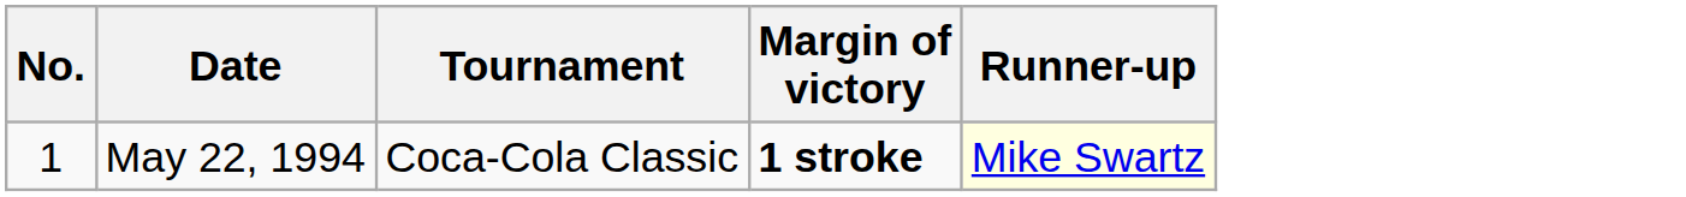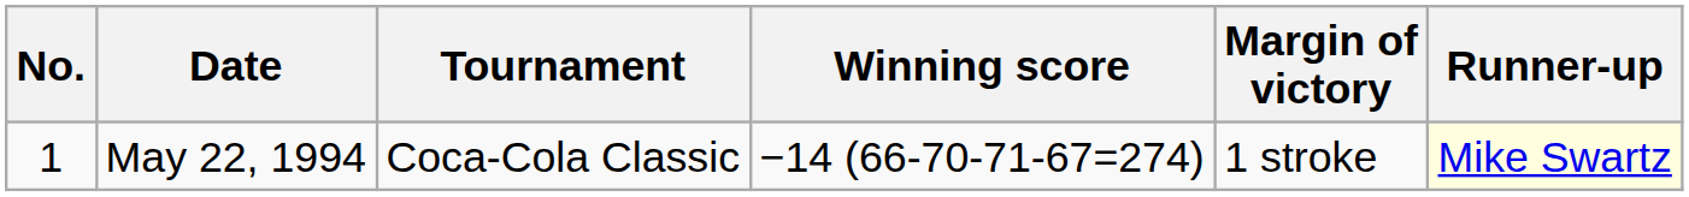 <table class="wikitable" style="font-size:95%;">
 <tr>
 <th>No.</th>
 <th>Date</th>
 <th>Tournament</th>
+<th>Winning score</th>
 <th>Margin of<br>victory</th>
 <th>Runner-up</th>
 </tr>
 <tr>
 <td align=center>1</td>
 <td align=right>May 22, 1994</td>
 <td>Coca-Cola Classic</td>
-<td><strong>1 stroke</strong></td>
+<td>−14 (66-70-71-67=274)</td>
+<td>1 stroke</td>
 <td style="background: lightyellow;"> <a href='#'>Mike Swartz</a></td>
 </tr>
 </table>
